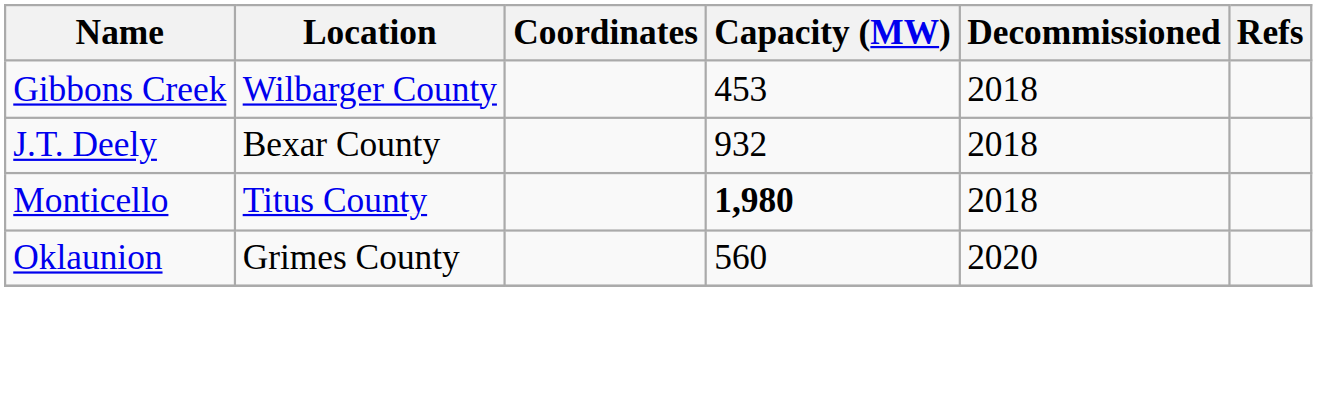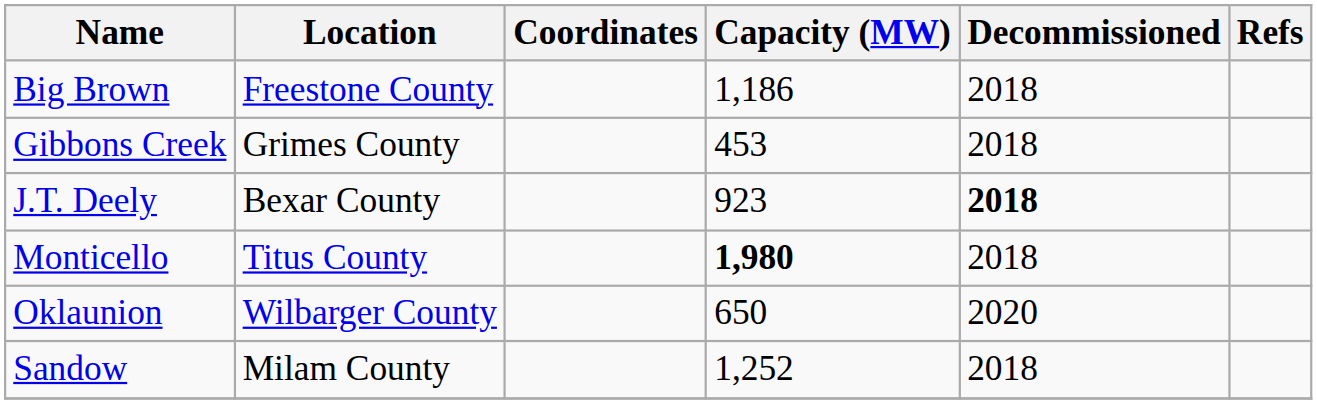 <table class="wikitable sortable">
 <tr>
 <th>Name</th>
 <th>Location</th>
 <th>Coordinates</th>
 <th>Capacity (<a href='#'>MW</a>)</th>
 <th>Decommissioned</th>
 <th>Refs</th>
 </tr>
 <tr>
+<td><a href='#'>Big Brown</a></td>
+<td><a href='#'>Freestone County</a></td>
+<td></td>
+<td>1,186</td>
+<td>2018</td>
+<td></td>
+</tr>
+<tr>
 <td><a href='#'>Gibbons Creek</a></td>
-<td><a href='#'>Wilbarger County</a></td>
+<td>Grimes County</td>
 <td></td>
 <td>453</td>
 <td>2018</td>
 <td></td>
 </tr>
 <tr>
 <td><a href='#'>J.T. Deely</a></td>
 <td>Bexar County</td>
 <td></td>
-<td>932</td>
-<td>2018</td>
+<td>923</td>
+<td><strong>2018</strong></td>
 <td></td>
 </tr>
 <tr>
 <td><a href='#'>Monticello</a></td>
 <td><a href='#'>Titus County</a></td>
 <td></td>
 <td><strong>1,980</strong></td>
 <td>2018</td>
 <td></td>
 </tr>
 <tr>
 <td><a href='#'>Oklaunion</a></td>
-<td>Grimes County</td>
+<td><a href='#'>Wilbarger County</a></td>
 <td></td>
-<td>560</td>
+<td>650</td>
 <td>2020</td>
+<td></td>
+</tr>
+<tr>
+<td><a href='#'>Sandow</a></td>
+<td>Milam County</td>
+<td></td>
+<td>1,252</td>
+<td>2018</td>
 <td></td>
 </tr>
 <tr>
 </tr>
 </table>
